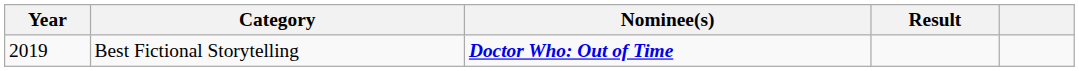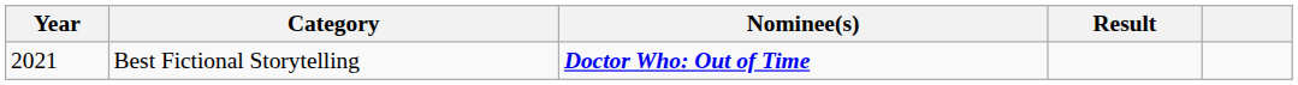 <table class="wikitable" style="width:70%">
 <tr>
 <th style="width:8%">Year</th>
 <th style="width:35%">Category</th>
 <th style="width:38%">Nominee(s)</th>
 <th style="width:12%">Result</th>
 <th style="width:7%"></th>
 </tr>
 <tr>
-<td>2019</td>
+<td>2021</td>
 <td>Best Fictional Storytelling</td>
 <td><strong><em><a href='#'>Doctor Who: Out of Time</a></em></strong></td>
 <td></td>
 <td></td>
 </tr>
 </table>
